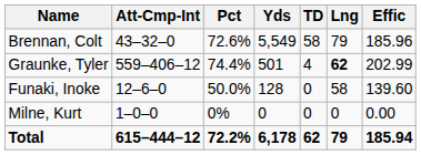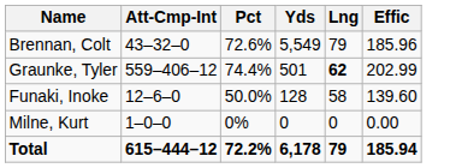 <table class="wikitable" style="white-space:nowrap;">
 <tr>
 <th>Name</th>
 <th>Att-Cmp-Int</th>
 <th>Pct</th>
 <th>Yds</th>
-<th>TD</th>
 <th>Lng</th>
 <th>Effic</th>
 </tr>
 <tr>
 <td>Brennan, Colt</td>
 <td>43–32–0</td>
 <td>72.6%</td>
 <td>5,549</td>
-<td>58</td>
 <td>79</td>
 <td>185.96</td>
 </tr>
 <tr>
 <td>Graunke, Tyler</td>
 <td>559–406–12</td>
 <td>74.4%</td>
 <td>501</td>
-<td>4</td>
 <td><strong>62</strong></td>
 <td>202.99</td>
 </tr>
 <tr>
 <td>Funaki, Inoke</td>
 <td>12–6–0</td>
 <td>50.0%</td>
 <td>128</td>
-<td>0</td>
 <td>58</td>
 <td>139.60</td>
 </tr>
 <tr>
 <td>Milne, Kurt</td>
 <td>1–0–0</td>
 <td>0%</td>
 <td>0</td>
 <td>0</td>
-<td>0</td>
 <td>0.00</td>
 </tr>
 <tr style="font-weight:bold;">
 <td>Total</td>
 <td>615–444–12</td>
 <td>72.2%</td>
 <td>6,178</td>
-<td>62</td>
 <td>79</td>
 <td>185.94</td>
 </tr>
 </table>
